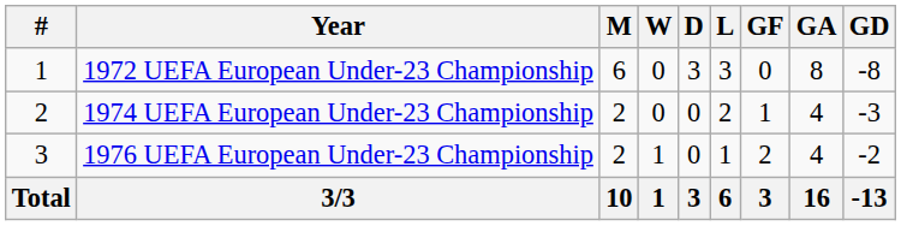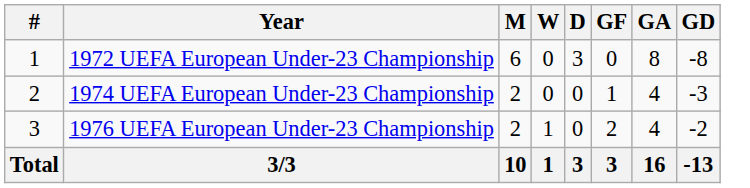 <table class="wikitable sortable" style="text-align:center">
 <tr>
 <th>#</th>
 <th>Year</th>
 <th>M</th>
 <th>W</th>
 <th>D</th>
-<th>L</th>
 <th>GF</th>
 <th>GA</th>
 <th>GD</th>
 </tr>
 <tr>
 <td>1</td>
 <td><a href='#'>1972 UEFA European Under-23 Championship</a></td>
 <td>6</td>
 <td>0</td>
-<td>3</td>
 <td>3</td>
 <td>0</td>
 <td>8</td>
 <td>-8</td>
 </tr>
 <tr>
 <td>2</td>
 <td><a href='#'>1974 UEFA European Under-23 Championship</a></td>
 <td>2</td>
 <td>0</td>
 <td>0</td>
-<td>2</td>
 <td>1</td>
 <td>4</td>
 <td>-3</td>
 </tr>
 <tr>
 <td>3</td>
 <td><a href='#'>1976 UEFA European Under-23 Championship</a></td>
 <td>2</td>
 <td>1</td>
 <td>0</td>
-<td>1</td>
 <td>2</td>
 <td>4</td>
 <td>-2</td>
 </tr>
 <tr>
 <th><strong>Total</strong></th>
 <th>3/3</th>
 <th>10</th>
 <th>1</th>
 <th>3</th>
-<th>6</th>
 <th>3</th>
 <th>16</th>
 <th>-13</th>
 </tr>
 </table>
